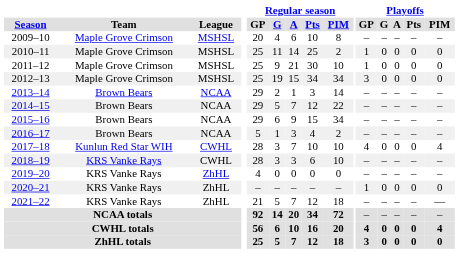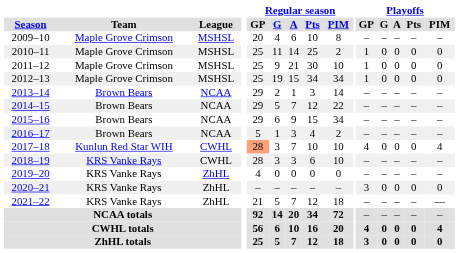 <table border="0" cellpadding="1" cellspacing="0" width="75%" style="text-align:center">
 <tr>
 <th colspan="3" bgcolor="#ffffff"> </th>
 <th rowspan="97" bgcolor="#ffffff"> </th>
 <th colspan="5"><a href='#'>Regular season</a></th>
 <th rowspan="97" bgcolor="#ffffff"></th>
 <th colspan="5"><a href='#'>Playoffs</a></th>
 </tr>
 <tr bgcolor="#e0e0e0">
 <th><a href='#'>Season</a></th>
 <th>Team</th>
 <th>League</th>
 <th>GP</th>
 <th><a href='#'>G</a></th>
 <th><a href='#'>A</a></th>
 <th><a href='#'>Pts</a></th>
 <th><a href='#'>PIM</a></th>
 <th>GP</th>
 <th>G</th>
 <th>A</th>
 <th>Pts</th>
 <th>PIM</th>
 </tr>
 <tr>
 <td>2009–10</td>
 <td><a href='#'>Maple Grove Crimson</a></td>
 <td><a href='#'>MSHSL</a></td>
 <td>20</td>
 <td>4</td>
 <td>6</td>
 <td>10</td>
 <td>8</td>
 <td>–</td>
 <td>–</td>
 <td>–</td>
 <td>–</td>
 <td>–</td>
 </tr>
 <tr bgcolor="#f0f0f0">
 <td>2010–11</td>
 <td>Maple Grove Crimson</td>
 <td>MSHSL</td>
 <td>25</td>
 <td>11</td>
 <td>14</td>
 <td>25</td>
 <td>2</td>
 <td>1</td>
 <td>0</td>
 <td>0</td>
 <td>0</td>
 <td>0</td>
 </tr>
 <tr>
 <td>2011–12</td>
 <td>Maple Grove Crimson</td>
 <td>MSHSL</td>
 <td>25</td>
 <td>9</td>
 <td>21</td>
 <td>30</td>
 <td>10</td>
 <td>1</td>
 <td>0</td>
 <td>0</td>
 <td>0</td>
 <td>0</td>
 </tr>
 <tr bgcolor="#f0f0f0">
 <td>2012–13</td>
 <td>Maple Grove Crimson</td>
 <td>MSHSL</td>
 <td>25</td>
 <td>19</td>
 <td>15</td>
 <td>34</td>
 <td>34</td>
-<td>3</td>
+<td>1</td>
 <td>0</td>
 <td>0</td>
 <td>0</td>
 <td>0</td>
 </tr>
 <tr>
 <td><a href='#'>2013–14</a></td>
 <td><a href='#'>Brown Bears</a></td>
 <td><a href='#'>NCAA</a></td>
 <td>29</td>
 <td>2</td>
 <td>1</td>
 <td>3</td>
 <td>14</td>
 <td>–</td>
 <td>–</td>
 <td>–</td>
 <td>–</td>
 <td>–</td>
 </tr>
 <tr bgcolor="#f0f0f0">
 <td><a href='#'>2014–15</a></td>
 <td>Brown Bears</td>
 <td>NCAA</td>
 <td>29</td>
 <td>5</td>
 <td>7</td>
 <td>12</td>
 <td>22</td>
 <td>–</td>
 <td>–</td>
 <td>–</td>
 <td>–</td>
 <td>–</td>
 </tr>
 <tr>
 <td><a href='#'>2015–16</a></td>
 <td>Brown Bears</td>
 <td>NCAA</td>
 <td>29</td>
 <td>6</td>
 <td>9</td>
 <td>15</td>
 <td>34</td>
 <td>–</td>
 <td>–</td>
 <td>–</td>
 <td>–</td>
 <td>–</td>
 </tr>
 <tr bgcolor="#f0f0f0">
 <td><a href='#'>2016–17</a></td>
 <td>Brown Bears</td>
 <td>NCAA</td>
 <td>5</td>
 <td>1</td>
 <td>3</td>
 <td>4</td>
 <td>2</td>
 <td>–</td>
 <td>–</td>
 <td>–</td>
 <td>–</td>
 <td>–</td>
 </tr>
 <tr>
 <td><a href='#'>2017–18</a></td>
 <td><a href='#'>Kunlun Red Star WIH</a></td>
 <td><a href='#'>CWHL</a></td>
-<td>28</td>
+<td style="background: lightsalmon;">28</td>
 <td>3</td>
 <td>7</td>
 <td>10</td>
 <td>10</td>
 <td>4</td>
 <td>0</td>
 <td>0</td>
 <td>0</td>
 <td>4</td>
 </tr>
 <tr bgcolor="#f0f0f0">
 <td><a href='#'>2018–19</a></td>
 <td><a href='#'>KRS Vanke Rays</a></td>
 <td>CWHL</td>
 <td>28</td>
 <td>3</td>
 <td>3</td>
 <td>6</td>
 <td>10</td>
 <td>–</td>
 <td>–</td>
 <td>–</td>
 <td>–</td>
 <td>–</td>
 </tr>
 <tr>
 <td><a href='#'>2019–20</a></td>
 <td>KRS Vanke Rays</td>
 <td><a href='#'>ZhHL</a></td>
 <td>4</td>
 <td>0</td>
 <td>0</td>
 <td>0</td>
 <td>0</td>
 <td>–</td>
 <td>–</td>
 <td>–</td>
 <td>–</td>
 <td>–</td>
 </tr>
 <tr bgcolor="#f0f0f0">
 <td><a href='#'>2020–21</a></td>
 <td>KRS Vanke Rays</td>
 <td>ZhHL</td>
 <td>–</td>
 <td>–</td>
 <td>–</td>
 <td>–</td>
 <td>–</td>
-<td>1</td>
+<td>3</td>
 <td>0</td>
 <td>0</td>
 <td>0</td>
 <td>0</td>
 </tr>
 <tr bgcolor=>
 <td><a href='#'>2021–22</a></td>
 <td>KRS Vanke Rays</td>
 <td>ZhHL</td>
 <td>21</td>
 <td>5</td>
 <td>7</td>
 <td>12</td>
 <td>18</td>
 <td>–</td>
 <td>–</td>
 <td>–</td>
 <td>–</td>
 <td>—</td>
 </tr>
 <tr bgcolor="#e0e0e0">
 <th colspan="3">NCAA totals</th>
 <th>92</th>
 <th>14</th>
 <th>20</th>
 <th>34</th>
 <th>72</th>
 <td>–</td>
 <td>–</td>
 <td>–</td>
 <td>–</td>
 <td>–</td>
 </tr>
 <tr bgcolor="#e0e0e0">
 <th colspan="3">CWHL totals</th>
 <th>56</th>
 <th>6</th>
 <th>10</th>
 <th>16</th>
 <th>20</th>
 <th>4</th>
 <th>0</th>
 <th>0</th>
 <th>0</th>
 <th>4</th>
 </tr>
 <tr bgcolor="#e0e0e0">
 <th colspan="3">ZhHL totals</th>
 <th>25</th>
 <th>5</th>
 <th>7</th>
 <th>12</th>
 <th>18</th>
 <th>3</th>
 <th>0</th>
 <th>0</th>
 <th>0</th>
 <th>0</th>
 </tr>
 </table>
